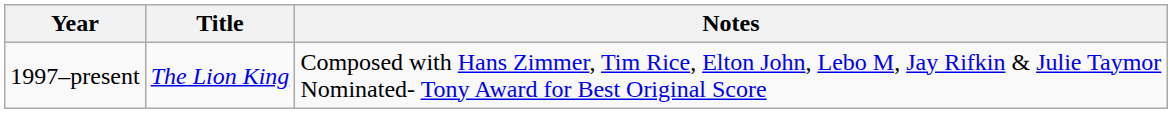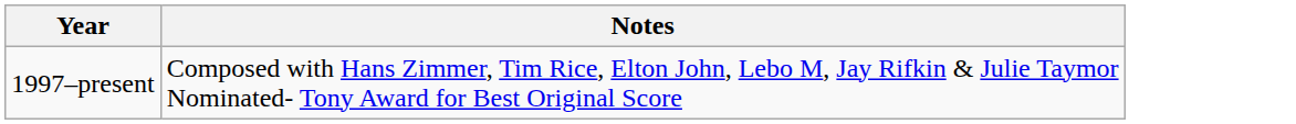 <table class="wikitable">
 <tr>
 <th>Year</th>
-<th>Title</th>
 <th>Notes</th>
 </tr>
 <tr>
 <td>1997–present</td>
-<td><em><a href='#'>The Lion King</a></em></td>
 <td>Composed with <a href='#'>Hans Zimmer</a>, <a href='#'>Tim Rice</a>, <a href='#'>Elton John</a>, <a href='#'>Lebo M</a>, <a href='#'>Jay Rifkin</a> & <a href='#'>Julie Taymor</a><br>Nominated- <a href='#'>Tony Award for Best Original Score</a></td>
 </tr>
 </table>
